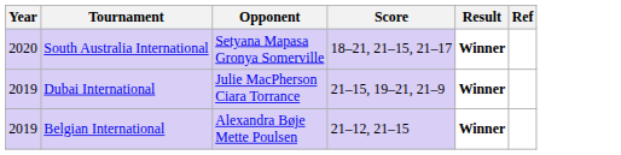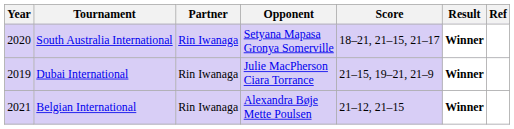 <table class="sortable wikitable" style="font-size: 90%;">
 <tr>
 <th>Year</th>
 <th>Tournament</th>
+<th>Partner</th>
 <th>Opponent</th>
 <th>Score</th>
 <th>Result</th>
 <th>Ref</th>
 </tr>
 <tr style="background:#D8CEF6">
 <td align="center">2020</td>
 <td align="left"><a href='#'>South Australia International</a></td>
+<td align="left"> <a href='#'>Rin Iwanaga</a></td>
 <td align="left"> <a href='#'>Setyana Mapasa</a><br> <a href='#'>Gronya Somerville</a></td>
 <td align="left">18–21, 21–15, 21–17</td>
 <td style="text-align:left; background:white"> <strong>Winner</strong></td>
 <td style="text-align:center; background:white"></td>
 </tr>
 <tr style="background:#D8CEF6">
 <td align="center">2019</td>
 <td align="left"><a href='#'>Dubai International</a></td>
+<td align="left"> Rin Iwanaga</td>
 <td align="left"> <a href='#'>Julie MacPherson</a><br> <a href='#'>Ciara Torrance</a></td>
 <td align="left">21–15, 19–21, 21–9</td>
 <td style="text-align:left; background:white"> <strong>Winner</strong></td>
 <td style="text-align:center; background:white"></td>
 </tr>
 <tr style="background:#D8CEF6">
-<td align="center">2019</td>
+<td align="center">2021</td>
 <td align="left"><a href='#'>Belgian International</a></td>
+<td align="left"> Rin Iwanaga</td>
 <td align="left"> <a href='#'>Alexandra Bøje</a><br> <a href='#'>Mette Poulsen</a></td>
 <td align="left">21–12, 21–15</td>
 <td style="text-align:left; background:white"> <strong>Winner</strong></td>
 <td style="text-align:center; background:white"></td>
 </tr>
 </table>
